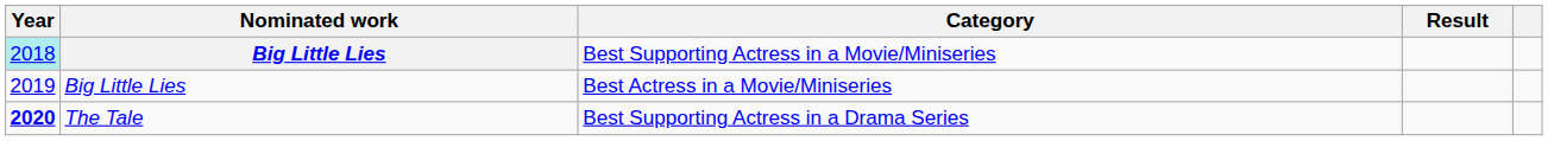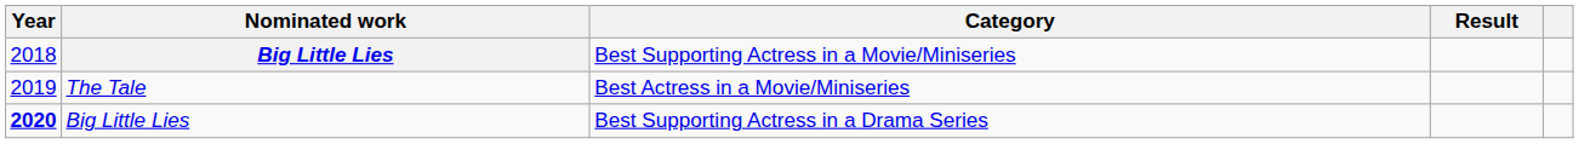 <table class="wikitable sortable">
 <tr>
 <th scope="col" style="width:1em;">Year</th>
 <th scope="col" style="width:25em;">Nominated work</th>
 <th scope="col" style="width:40em;">Category</th>
 <th scope="col" style="width:5em;">Result</th>
 <th scope="col" style="width:1em;"class="unsortable"></th>
 </tr>
 <tr>
-<td style="background: paleturquoise;"><a href='#'>2018</a></td>
+<td><a href='#'>2018</a></td>
 <th><em><a href='#'>Big Little Lies</a></em></th>
 <td><a href='#'>Best Supporting Actress in a Movie/Miniseries</a></td>
 <td></td>
 <td></td>
 </tr>
 <tr>
 <td><a href='#'>2019</a></td>
-<td><em><a href='#'>Big Little Lies</a></em></td>
+<td><em><a href='#'>The Tale</a></em></td>
 <td><a href='#'>Best Actress in a Movie/Miniseries</a></td>
 <td></td>
 <td></td>
 </tr>
 <tr>
 <td><strong><a href='#'>2020</a></strong></td>
-<td><em><a href='#'>The Tale</a></em></td>
+<td><em><a href='#'>Big Little Lies</a></em></td>
 <td><a href='#'>Best Supporting Actress in a Drama Series</a></td>
 <td></td>
 <td></td>
 </tr>
 </table>
